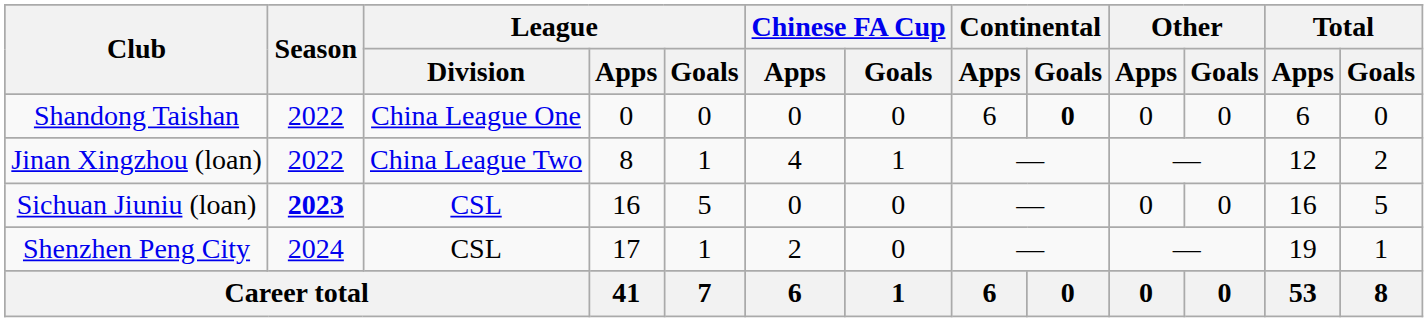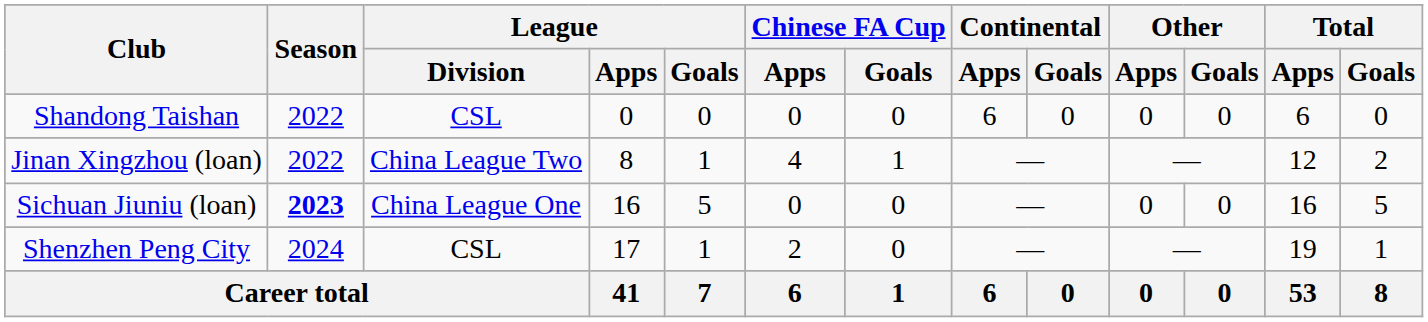 <table class=wikitable style=text-align:center>
 <tr>
 <th rowspan="2">Club</th>
 <th rowspan="2">Season</th>
 <th colspan="3">League</th>
 <th colspan="2"><a href='#'>Chinese FA Cup</a></th>
 <th colspan="2">Continental</th>
 <th colspan="2">Other</th>
 <th colspan="2">Total</th>
 </tr>
 <tr>
 <th>Division</th>
 <th>Apps</th>
 <th>Goals</th>
 <th>Apps</th>
 <th>Goals</th>
 <th>Apps</th>
 <th>Goals</th>
 <th>Apps</th>
 <th>Goals</th>
 <th>Apps</th>
 <th>Goals</th>
 </tr>
 <tr>
 <td><a href='#'>Shandong Taishan</a></td>
 <td><a href='#'>2022</a></td>
-<td><a href='#'>China League One</a></td>
+<td><a href='#'>CSL</a></td>
 <td>0</td>
 <td>0</td>
 <td>0</td>
 <td>0</td>
 <td>6</td>
-<td><strong>0</strong></td>
+<td>0</td>
 <td>0</td>
 <td>0</td>
 <td>6</td>
 <td>0</td>
 </tr>
 <tr>
 <td><a href='#'>Jinan Xingzhou</a> (loan)</td>
 <td><a href='#'>2022</a></td>
 <td><a href='#'>China League Two</a></td>
 <td>8</td>
 <td>1</td>
 <td>4</td>
 <td>1</td>
 <td colspan="2">—</td>
 <td colspan="2">—</td>
 <td>12</td>
 <td>2</td>
 </tr>
 <tr>
 <td><a href='#'>Sichuan Jiuniu</a> (loan)</td>
 <td><strong><a href='#'>2023</a></strong></td>
-<td><a href='#'>CSL</a></td>
+<td><a href='#'>China League One</a></td>
 <td>16</td>
 <td>5</td>
 <td>0</td>
 <td>0</td>
 <td colspan="2">—</td>
 <td>0</td>
 <td>0</td>
 <td>16</td>
 <td>5</td>
 </tr>
 <tr>
 <td><a href='#'>Shenzhen Peng City</a></td>
 <td><a href='#'>2024</a></td>
 <td>CSL</td>
 <td>17</td>
 <td>1</td>
 <td>2</td>
 <td>0</td>
 <td colspan="2">—</td>
 <td colspan="2">—</td>
 <td>19</td>
 <td>1</td>
 </tr>
 <tr>
 <th colspan="3">Career total</th>
 <th>41</th>
 <th>7</th>
 <th>6</th>
 <th>1</th>
 <th>6</th>
 <th>0</th>
 <th>0</th>
 <th>0</th>
 <th>53</th>
 <th>8</th>
 </tr>
 </table>
